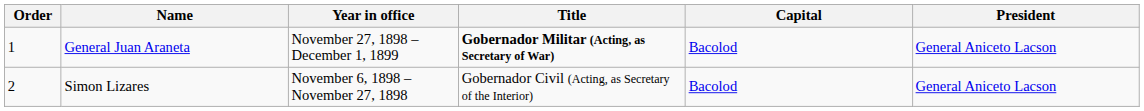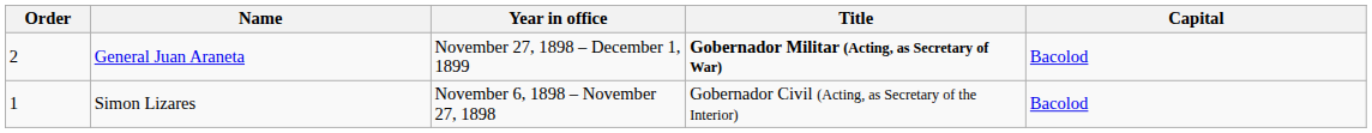 <table class="wikitable">
 <tr>
 <th width=5%>Order</th>
 <th width=20%>Name</th>
 <th width=15%>Year in office</th>
 <th width=20%>Title</th>
 <th width=20%>Capital</th>
-<th width=40%>President</th>
 </tr>
 <tr>
-<td>1</td>
+<td>2</td>
 <td><a href='#'>General Juan Araneta</a></td>
 <td>November 27, 1898 – December 1, 1899</td>
 <td><strong>Gobernador Militar <small>(Acting, as Secretary of War)</small></strong></td>
 <td><a href='#'>Bacolod</a></td>
-<td><a href='#'>General Aniceto Lacson</a></td>
 </tr>
 <tr>
-<td>2</td>
+<td>1</td>
 <td>Simon Lizares</td>
 <td>November 6, 1898 – November 27, 1898</td>
 <td>Gobernador Civil <small>(Acting, as Secretary of the Interior)</small></td>
 <td><a href='#'>Bacolod</a></td>
-<td><a href='#'>General Aniceto Lacson</a></td>
 </tr>
 </table>
